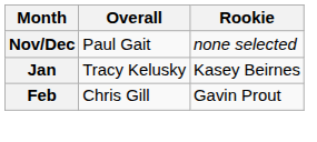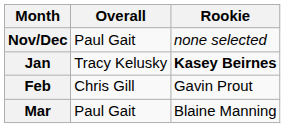 <table class="wikitable">
 <tr>
 <th>Month</th>
 <th>Overall</th>
 <th>Rookie</th>
 </tr>
 <tr>
 <th>Nov/Dec</th>
 <td>Paul Gait</td>
 <td><em>none selected</em></td>
 </tr>
 <tr>
 <th>Jan</th>
 <td>Tracy Kelusky</td>
-<td>Kasey Beirnes</td>
+<td><strong>Kasey Beirnes</strong></td>
 </tr>
 <tr>
 <th>Feb</th>
 <td>Chris Gill</td>
 <td>Gavin Prout</td>
 </tr>
+<tr>
+<th>Mar</th>
+<td>Paul Gait</td>
+<td>Blaine Manning</td>
+</tr>
 </table>
